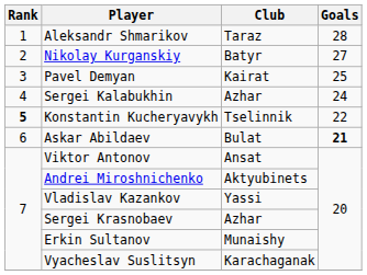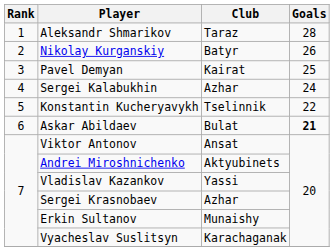 <table class="wikitable" style="text-align:center;">
 <tr>
 <th>Rank</th>
 <th>Player</th>
 <th>Club</th>
 <th>Goals</th>
 </tr>
 <tr>
 <td rowspan="1">1</td>
 <td align="left"> Aleksandr Shmarikov</td>
 <td align="left">Taraz</td>
 <td rowspan="1">28</td>
 </tr>
 <tr>
 <td rowspan="1">2</td>
 <td align="left"> <a href='#'>Nikolay Kurganskiy</a></td>
 <td align="left">Batyr</td>
-<td rowspan="1">27</td>
+<td rowspan="1">26</td>
 </tr>
 <tr>
 <td rowspan="1">3</td>
 <td align="left"> Pavel Demyan</td>
 <td align="left">Kairat</td>
 <td rowspan="1">25</td>
 </tr>
 <tr>
 <td rowspan="1">4</td>
 <td align="left"> Sergei Kalabukhin</td>
 <td align="left">Azhar</td>
 <td rowspan="1">24</td>
 </tr>
 <tr>
-<td rowspan="1"><strong>5</strong></td>
+<td rowspan="1">5</td>
 <td align="left"> Konstantin Kucheryavykh</td>
 <td align="left">Tselinnik</td>
 <td rowspan="1">22</td>
 </tr>
 <tr>
 <td rowspan="1">6</td>
 <td align="left"> Askar Abildaev</td>
 <td align="left">Bulat</td>
 <td rowspan="1"><strong>21</strong></td>
 </tr>
 <tr>
 <td rowspan="6">7</td>
 <td align="left"> Viktor Antonov</td>
 <td align="left">Ansat</td>
 <td rowspan="6">20</td>
 </tr>
 <tr>
 <td align="left"> <a href='#'>Andrei Miroshnichenko</a></td>
 <td align="left">Aktyubinets</td>
 </tr>
 <tr>
 <td align="left"> Vladislav Kazankov</td>
 <td align="left">Yassi</td>
 </tr>
 <tr>
 <td align="left"> Sergei Krasnobaev</td>
 <td align="left">Azhar</td>
 </tr>
 <tr>
 <td align="left"> Erkin Sultanov</td>
 <td align="left">Munaishy</td>
 </tr>
 <tr>
 <td align="left"> Vyacheslav Suslitsyn</td>
 <td align="left">Karachaganak</td>
 </tr>
 <tr>
 </tr>
 </table>
